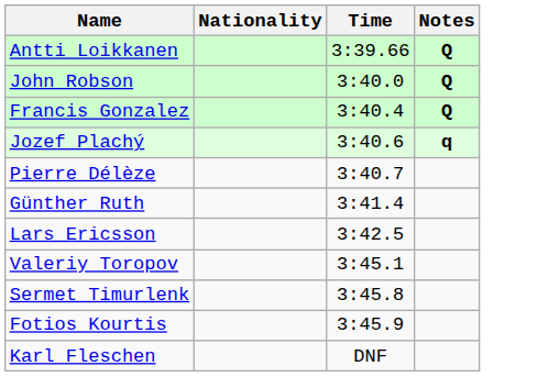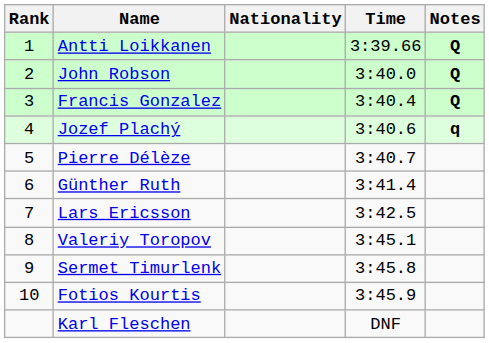 <table class="wikitable sortable" style="text-align:center">
 <tr>
+<th>Rank</th>
 <th>Name</th>
 <th>Nationality</th>
 <th>Time</th>
 <th>Notes</th>
 </tr>
 <tr bgcolor=ccffcc>
+<td>1</td>
 <td align=left><a href='#'>Antti Loikkanen</a></td>
 <td align=left></td>
 <td>3:39.66</td>
 <td><strong>Q</strong></td>
 </tr>
 <tr bgcolor=ccffcc>
+<td>2</td>
 <td align=left><a href='#'>John Robson</a></td>
 <td align=left></td>
 <td>3:40.0</td>
 <td><strong>Q</strong></td>
 </tr>
 <tr bgcolor=ccffcc>
+<td>3</td>
 <td align=left><a href='#'>Francis Gonzalez</a></td>
 <td align=left></td>
 <td>3:40.4</td>
 <td><strong>Q</strong></td>
 </tr>
 <tr bgcolor=ddffdd>
+<td>4</td>
 <td align=left><a href='#'>Jozef Plachý</a></td>
 <td align=left></td>
 <td>3:40.6</td>
 <td><strong>q</strong></td>
 </tr>
 <tr>
+<td>5</td>
 <td align=left><a href='#'>Pierre Délèze</a></td>
 <td align=left></td>
 <td>3:40.7</td>
 <td></td>
 </tr>
 <tr>
+<td>6</td>
 <td align=left><a href='#'>Günther Ruth</a></td>
 <td align=left></td>
 <td>3:41.4</td>
 <td></td>
 </tr>
 <tr>
+<td>7</td>
 <td align=left><a href='#'>Lars Ericsson</a></td>
 <td align=left></td>
 <td>3:42.5</td>
 <td></td>
 </tr>
 <tr>
+<td>8</td>
 <td align=left><a href='#'>Valeriy Toropov</a></td>
 <td align=left></td>
 <td>3:45.1</td>
 <td></td>
 </tr>
 <tr>
+<td>9</td>
 <td align=left><a href='#'>Sermet Timurlenk</a></td>
 <td align=left></td>
 <td>3:45.8</td>
 <td></td>
 </tr>
 <tr>
+<td>10</td>
 <td align=left><a href='#'>Fotios Kourtis</a></td>
 <td align=left></td>
 <td>3:45.9</td>
 <td></td>
 </tr>
 <tr>
+<td></td>
 <td align=left><a href='#'>Karl Fleschen</a></td>
 <td align=left></td>
 <td>DNF</td>
 <td></td>
 </tr>
 </table>
